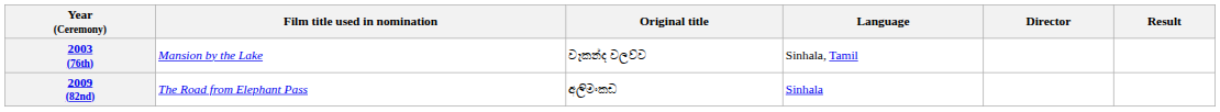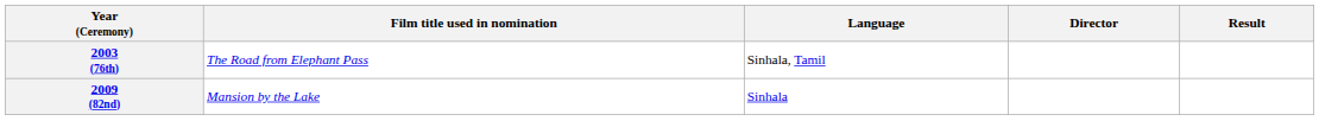 <table class="wikitable sortable" width="98%" style="background:#ffffff;">
 <tr>
 <th>Year<br><small>(Ceremony)</small></th>
 <th>Film title used in nomination</th>
-<th>Original title</th>
 <th>Language</th>
 <th>Director</th>
 <th>Result</th>
 </tr>
 <tr>
 <th align="center"><a href='#'>2003</a><br><small><a href='#'>(76th)</a></small></th>
-<td><em><a href='#'>Mansion by the Lake</a></em></td>
-<td>වෑකන්ද වලව්ව</td>
+<td><em><a href='#'>The Road from Elephant Pass</a></em></td>
 <td>Sinhala, <a href='#'>Tamil</a></td>
 <td></td>
 <td></td>
 </tr>
 <tr>
 <th align="center"><a href='#'>2009</a><br><small><a href='#'>(82nd)</a></small></th>
-<td><em><a href='#'>The Road from Elephant Pass</a></em></td>
-<td>අලිමංකඩ</td>
+<td><em><a href='#'>Mansion by the Lake</a></em></td>
 <td><a href='#'>Sinhala</a></td>
 <td></td>
 <td></td>
 </tr>
 </table>
